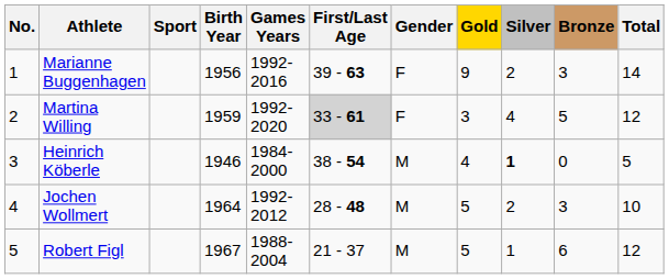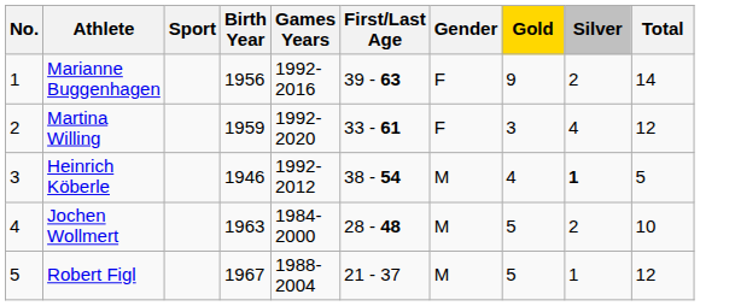 <table class="wikitable sortable">
 <tr>
 <th>No.</th>
 <th>Athlete</th>
 <th>Sport</th>
 <th>Birth Year</th>
 <th>Games Years</th>
 <th>First/Last Age</th>
 <th>Gender</th>
 <th style="background:gold; width:4.0em; font-weight:bold;">Gold</th>
 <th style="background:silver; width:4.0em; font-weight:bold;">Silver</th>
-<th style="background:#c96; width:4.0em; font-weight:bold;">Bronze</th>
 <th style="width:4.0em;">Total</th>
 </tr>
 <tr>
 <td>1</td>
 <td><a href='#'>Marianne Buggenhagen</a></td>
 <td></td>
 <td>1956</td>
 <td>1992-2016</td>
 <td>39 - <strong>63</strong></td>
 <td>F</td>
 <td>9</td>
 <td>2</td>
-<td>3</td>
 <td>14</td>
 </tr>
 <tr>
 <td>2</td>
 <td><a href='#'>Martina Willing</a></td>
 <td></td>
 <td>1959</td>
 <td>1992-2020</td>
-<td style="background: lightgrey;">33 - <strong>61</strong></td>
+<td>33 - <strong>61</strong></td>
 <td>F</td>
 <td>3</td>
 <td>4</td>
-<td>5</td>
 <td>12</td>
 </tr>
 <tr>
 <td>3</td>
 <td><a href='#'>Heinrich Köberle</a></td>
 <td></td>
 <td>1946</td>
-<td>1984-2000</td>
+<td>1992-2012</td>
 <td>38 - <strong>54</strong></td>
 <td>M</td>
 <td>4</td>
 <td><strong>1</strong></td>
-<td>0</td>
 <td>5</td>
 </tr>
 <tr>
 <td>4</td>
 <td><a href='#'>Jochen Wollmert</a></td>
 <td></td>
-<td>1964</td>
-<td>1992-2012</td>
+<td>1963</td>
+<td>1984-2000</td>
 <td>28 - <strong>48</strong></td>
 <td>M</td>
 <td>5</td>
 <td>2</td>
-<td>3</td>
 <td>10</td>
 </tr>
 <tr>
 <td>5</td>
 <td><a href='#'>Robert Figl</a></td>
 <td></td>
 <td>1967</td>
 <td>1988-2004</td>
 <td>21 - 37</td>
 <td>M</td>
 <td>5</td>
 <td>1</td>
-<td>6</td>
 <td>12</td>
 </tr>
 </table>
